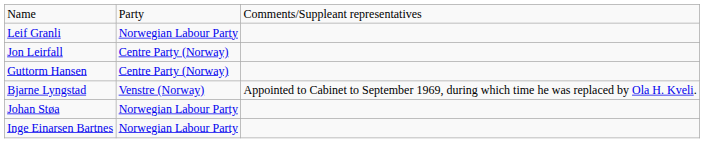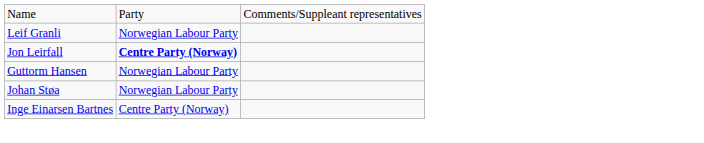 <table class="wikitable">
 <tr>
 <td>Name</td>
 <td>Party</td>
 <td>Comments/Suppleant representatives</td>
 </tr>
 <tr>
 <td><a href='#'>Leif Granli</a></td>
 <td><a href='#'>Norwegian Labour Party</a></td>
 <td></td>
 </tr>
 <tr>
 <td><a href='#'>Jon Leirfall</a></td>
-<td><a href='#'>Centre Party (Norway)</a></td>
+<td><strong><a href='#'>Centre Party (Norway)</a></strong></td>
 <td></td>
 </tr>
 <tr>
 <td><a href='#'>Guttorm Hansen</a></td>
-<td><a href='#'>Centre Party (Norway)</a></td>
+<td><a href='#'>Norwegian Labour Party</a></td>
 <td></td>
-</tr>
-<tr>
-<td><a href='#'>Bjarne Lyngstad</a></td>
-<td><a href='#'>Venstre (Norway)</a></td>
-<td>Appointed to Cabinet to September 1969, during which time he was replaced by <a href='#'>Ola H. Kveli</a>.</td>
 </tr>
 <tr>
 <td><a href='#'>Johan Støa</a></td>
 <td><a href='#'>Norwegian Labour Party</a></td>
 <td></td>
 </tr>
 <tr>
 <td><a href='#'>Inge Einarsen Bartnes</a></td>
-<td><a href='#'>Norwegian Labour Party</a></td>
+<td><a href='#'>Centre Party (Norway)</a></td>
 <td></td>
 </tr>
 </table>
